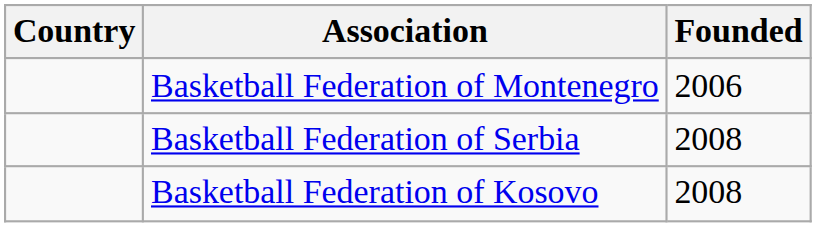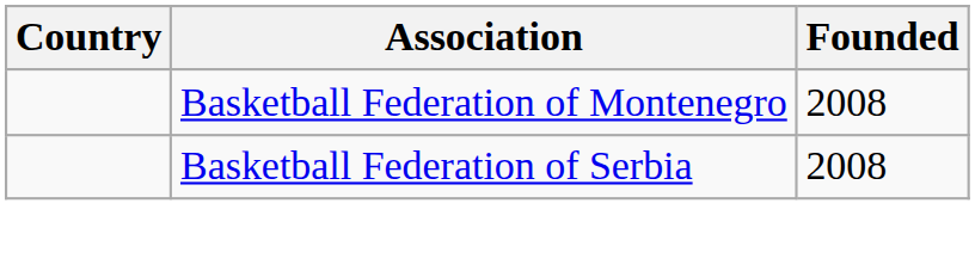 <table class=wikitable style="font-size: 100%;">
 <tr>
 <th>Country</th>
 <th>Association</th>
 <th>Founded</th>
 </tr>
 <tr>
 <td></td>
 <td><a href='#'>Basketball Federation of Montenegro</a></td>
-<td>2006</td>
+<td>2008</td>
 </tr>
 <tr>
 <td></td>
 <td><a href='#'>Basketball Federation of Serbia</a></td>
 <td>2008</td>
 </tr>
-<tr>
-<td></td>
-<td><a href='#'>Basketball Federation of Kosovo</a></td>
-<td>2008</td>
-</tr>
 </table>
